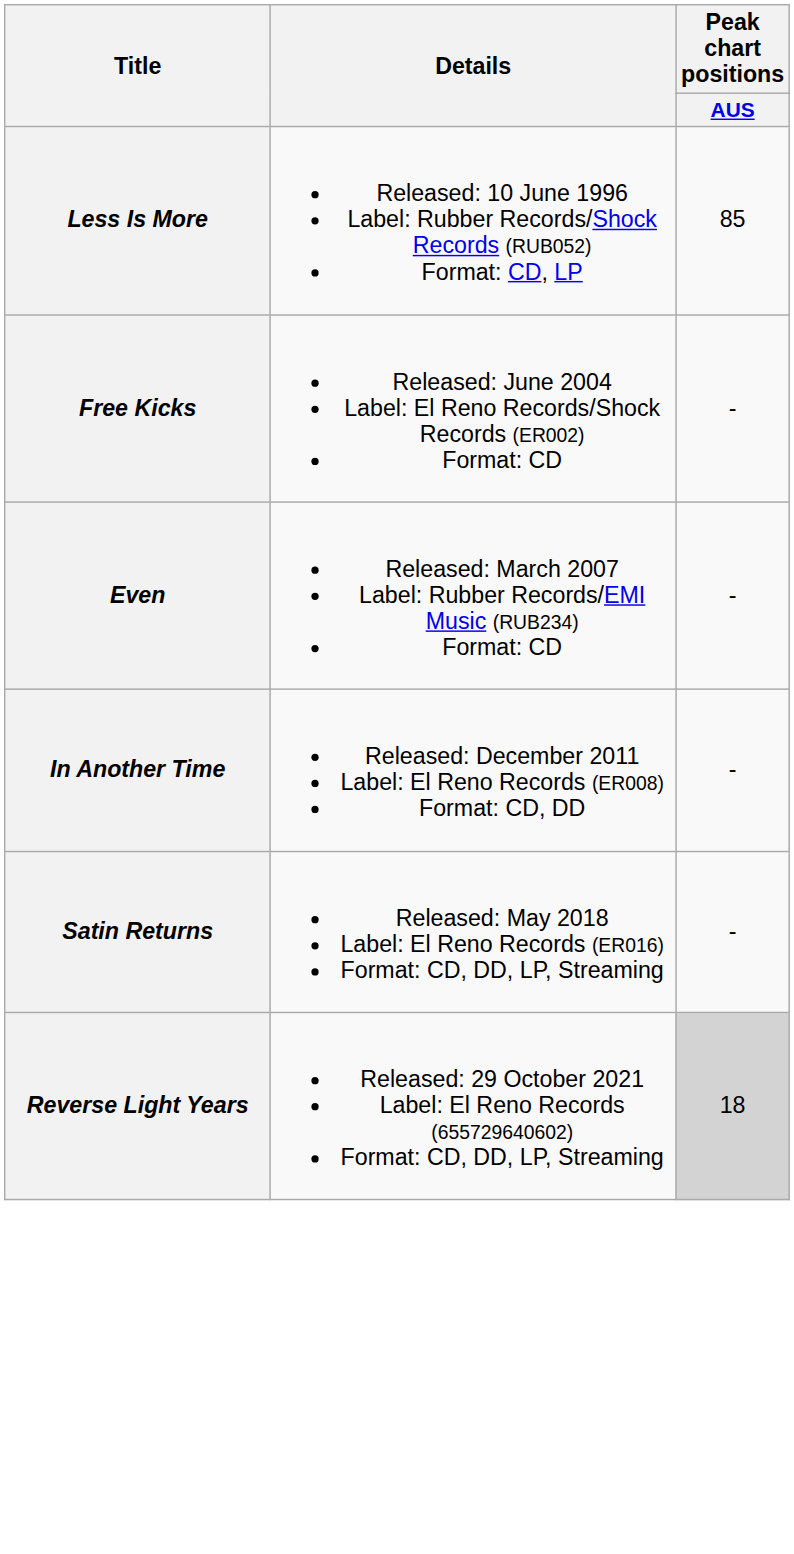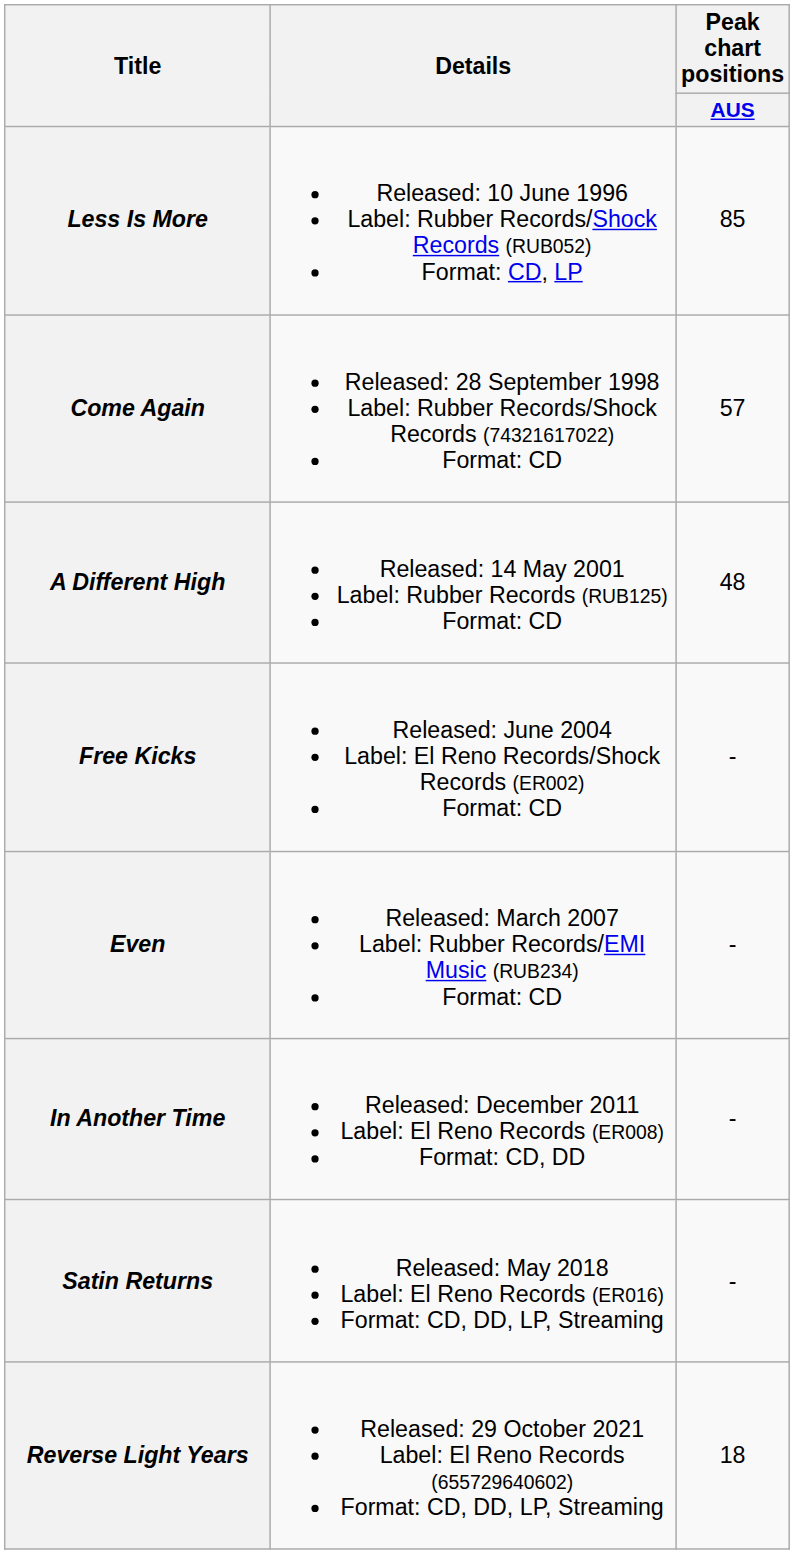 <table class="wikitable plainrowheaders" style="text-align:center;" border="1">
 <tr>
 <th scope="col" rowspan="2" style="width:11em;">Title</th>
 <th scope="col" rowspan="2" style="width:17em;">Details</th>
 <th scope="col" colspan="1">Peak chart positions</th>
 </tr>
 <tr>
 <th scope="col" style="width:3em;font-size:90%;"><a href='#'>AUS</a><br></th>
 </tr>
 <tr>
 <th scope="row"><em>Less Is More</em></th>
 <td><br><ul><li>Released: 10 June 1996</li><li>Label: Rubber Records/<a href='#'>Shock Records</a> <small>(RUB052)</small></li><li>Format: <a href='#'>CD</a>, <a href='#'>LP</a></li></ul></td>
 <td>85</td>
+</tr>
+<tr>
+<th scope="row"><em>Come Again</em></th>
+<td><br><ul><li>Released: 28 September 1998</li><li>Label: Rubber Records/Shock Records <small>(74321617022)</small></li><li>Format: CD</li></ul></td>
+<td>57</td>
+</tr>
+<tr>
+<th scope="row"><em>A Different High</em></th>
+<td><br><ul><li>Released: 14 May 2001</li><li>Label: Rubber Records <small>(RUB125)</small></li><li>Format: CD</li></ul></td>
+<td>48</td>
 </tr>
 <tr>
 <th scope="row"><em>Free Kicks</em></th>
 <td><br><ul><li>Released: June 2004</li><li>Label: El Reno Records/Shock Records <small>(ER002)</small></li><li>Format: CD</li></ul></td>
 <td>-</td>
 </tr>
 <tr>
 <th scope="row"><em>Even</em></th>
 <td><br><ul><li>Released: March 2007</li><li>Label: Rubber Records/<a href='#'>EMI Music</a> <small>(RUB234)</small></li><li>Format: CD</li></ul></td>
 <td>-</td>
 </tr>
 <tr>
 <th scope="row"><em>In Another Time</em></th>
 <td><br><ul><li>Released: December 2011</li><li>Label: El Reno Records <small>(ER008)</small></li><li>Format: CD, DD</li></ul></td>
 <td>-</td>
 </tr>
 <tr>
 <th scope="row"><em>Satin Returns</em></th>
 <td><br><ul><li>Released: May 2018</li><li>Label: El Reno Records <small>(ER016)</small></li><li>Format: CD, DD, LP, Streaming</li></ul></td>
 <td>-</td>
 </tr>
 <tr>
 <th scope="row"><em>Reverse Light Years</em></th>
 <td><br><ul><li>Released: 29 October 2021</li><li>Label: El Reno Records <small>(655729640602)</small></li><li>Format: CD, DD, LP, Streaming</li></ul></td>
-<td style="background: lightgrey;">18</td>
+<td>18</td>
 </tr>
 </table>
